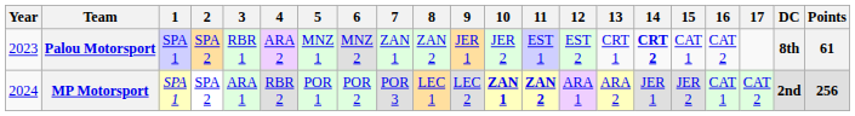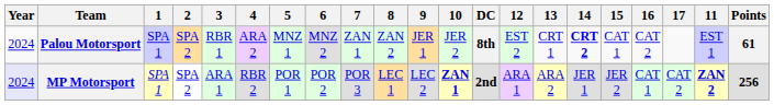 <table class="wikitable" style="text-align:center; font-size:85%">
 <tr>
 <th>Year</th>
 <th>Team</th>
 <th>1</th>
 <th>2</th>
 <th>3</th>
 <th>4</th>
 <th>5</th>
 <th>6</th>
 <th>7</th>
 <th>8</th>
 <th>9</th>
 <th>10</th>
-<th>11</th>
+<th>DC</th>
 <th>12</th>
 <th>13</th>
 <th>14</th>
 <th>15</th>
 <th>16</th>
 <th>17</th>
-<th>DC</th>
+<th>11</th>
 <th>Points</th>
 </tr>
 <tr>
-<td><a href='#'>2023</a></td>
+<td><a href='#'>2024</a></td>
 <th nowrap><a href='#'>Palou Motorsport</a></th>
 <td style="background:#CFCFFF"><a href='#'>SPA<br>1</a><br></td>
 <td style="background:#FFDF9F"><a href='#'>SPA<br>2</a><br></td>
 <td style="background:#DFFFDF"><a href='#'>RBR<br>1</a><br></td>
 <td style="background:#EFCFFF"><a href='#'>ARA<br>2</a><br></td>
 <td style="background:#DFFFDF"><a href='#'>MNZ<br>1</a><br></td>
 <td style="background:#DFDFDF"><a href='#'>MNZ<br>2</a><br></td>
 <td style="background:#DFFFDF"><a href='#'>ZAN<br>1</a><br></td>
 <td style="background:#DFFFDF"><a href='#'>ZAN<br>2</a><br></td>
 <td style="background:#FFDF9F"><a href='#'>JER<br>1</a><br></td>
 <td style="background:#DFFFDF"><a href='#'>JER<br>2</a><br></td>
-<td style="background:#CFCFFF"><a href='#'>EST<br>1</a><br></td>
+<th>8th</th>
 <td style="background:#DFFFDF"><a href='#'>EST<br>2</a><br></td>
 <td style="background:#"><a href='#'>CRT<br>1</a><br></td>
 <td style="background:#"><strong><a href='#'>CRT<br>2</a><br></strong></td>
 <td style="background:#"><a href='#'>CAT<br>1</a><br></td>
 <td style="background:#"><a href='#'>CAT<br>2</a><br></td>
 <td></td>
-<th>8th</th>
+<td style="background:#CFCFFF"><a href='#'>EST<br>1</a><br></td>
 <th>61</th>
 </tr>
 <tr>
-<td><a href='#'>2024</a></td>
+<td style="background: lavender;"><a href='#'>2024</a></td>
 <th nowrap><a href='#'>MP Motorsport</a></th>
 <td style="background:#FFFFBF"><em><a href='#'>SPA<br>1</a></em><br></td>
 <td style="background:#FFFFFF"><a href='#'>SPA<br>2</a><br></td>
 <td style="background:#DFFFDF"><a href='#'>ARA<br>1</a><br></td>
 <td style="background:#DFDFDF"><a href='#'>RBR<br>2</a><br></td>
 <td style="background:#DFFFDF"><a href='#'>POR<br>1</a><br></td>
 <td style="background:#DFFFDF"><a href='#'>POR<br>2</a><br></td>
 <td style="background:#DFDFDF;"><a href='#'>POR<br>3</a><br></td>
 <td style="background:#FFDF9F"><a href='#'>LEC<br>1</a><br></td>
 <td style="background:#DFDFDF"><a href='#'>LEC<br>2</a><br></td>
 <td style="background:#FFFFBF"><strong><a href='#'>ZAN<br>1</a></strong><br></td>
-<td style="background:#FFFFBF"><strong><a href='#'>ZAN<br>2</a></strong><br></td>
+<th style="background:#DFDFDF">2nd</th>
 <td style="background:#EFCFFF"><a href='#'>ARA<br>1</a><br></td>
 <td style="background:#FFFFBF"><a href='#'>ARA<br>2</a><br></td>
 <td style="background:#DFDFDF"><a href='#'>JER<br>1</a><br></td>
 <td style="background:#DFDFDF"><a href='#'>JER<br>2</a><br></td>
 <td style="background:#DFFFDF"><a href='#'>CAT<br>1</a><br></td>
 <td style="background:#DFFFDF"><a href='#'>CAT<br>2</a><br></td>
-<th style="background:#DFDFDF">2nd</th>
+<td style="background:#FFFFBF"><strong><a href='#'>ZAN<br>2</a></strong><br></td>
 <th style="background:#DFDFDF">256</th>
 </tr>
 </table>
